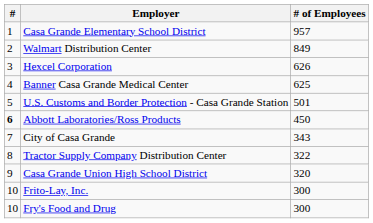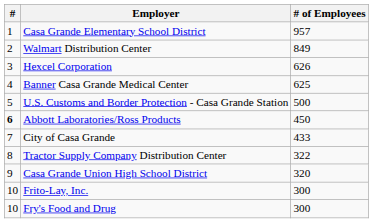 <table class="wikitable">
 <tr>
 <th>#</th>
 <th>Employer</th>
 <th># of Employees</th>
 </tr>
 <tr>
 <td>1</td>
 <td><a href='#'>Casa Grande Elementary School District</a></td>
 <td>957</td>
 </tr>
 <tr>
 <td>2</td>
 <td><a href='#'>Walmart</a> Distribution Center</td>
 <td>849</td>
 </tr>
 <tr>
 <td>3</td>
 <td><a href='#'>Hexcel Corporation</a></td>
 <td>626</td>
 </tr>
 <tr>
 <td>4</td>
 <td><a href='#'>Banner</a> Casa Grande Medical Center</td>
 <td>625</td>
 </tr>
 <tr>
 <td>5</td>
 <td><a href='#'>U.S. Customs and Border Protection</a> - Casa Grande Station</td>
-<td>501</td>
+<td>500</td>
 </tr>
 <tr>
 <td><strong>6</strong></td>
 <td><a href='#'>Abbott Laboratories/Ross Products</a></td>
 <td>450</td>
 </tr>
 <tr>
 <td>7</td>
 <td>City of Casa Grande</td>
-<td>343</td>
+<td>433</td>
 </tr>
 <tr>
 <td>8</td>
 <td><a href='#'>Tractor Supply Company</a> Distribution Center</td>
 <td>322</td>
 </tr>
 <tr>
 <td>9</td>
 <td><a href='#'>Casa Grande Union High School District</a></td>
 <td>320</td>
 </tr>
 <tr>
 <td>10</td>
 <td><a href='#'>Frito-Lay, Inc.</a></td>
 <td>300</td>
 </tr>
 <tr>
 <td>10</td>
 <td><a href='#'>Fry's Food and Drug</a></td>
 <td>300</td>
 </tr>
 </table>
